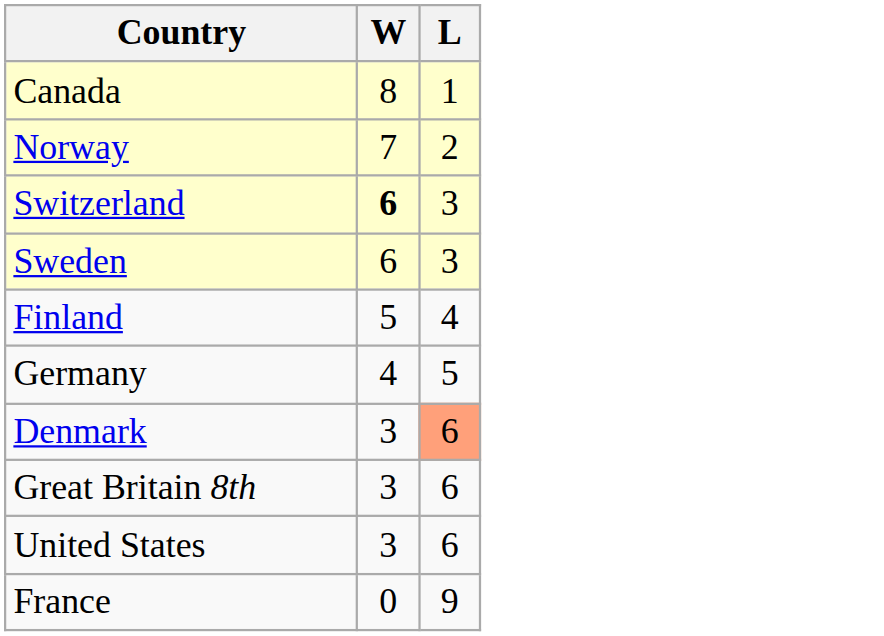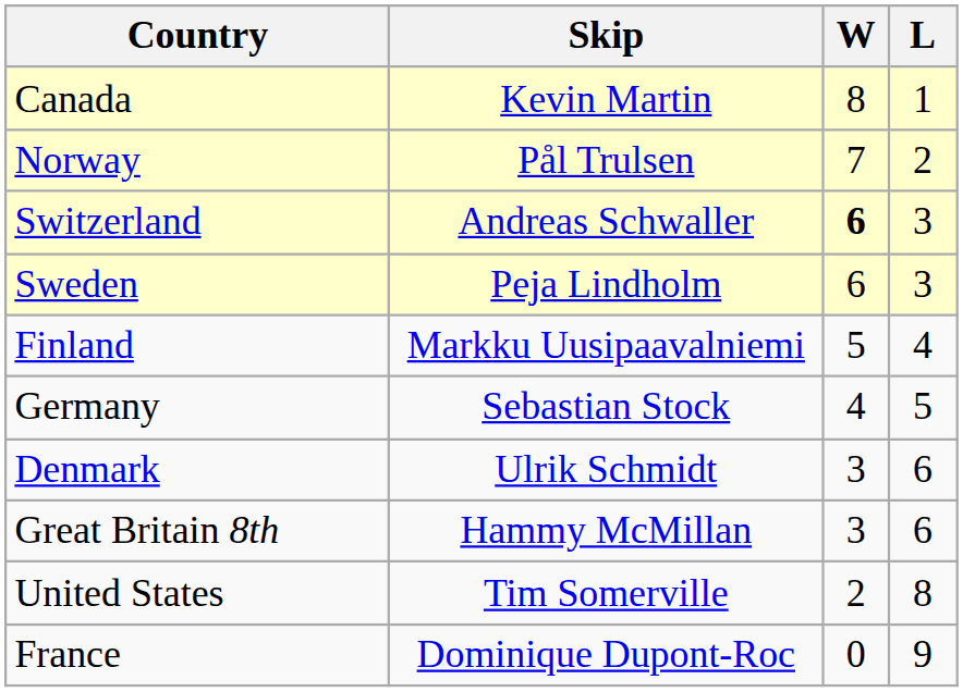 <table class="wikitable">
 <tr>
 <th bgcolor="#efefef" width="150">Country</th>
+<th bgcolor="#efefef" width="170">Skip</th>
 <th bgcolor="#efefef" width="20">W</th>
 <th bgcolor="#efefef" width="20">L</th>
 </tr>
 <tr align=center bgcolor="#ffffcc">
 <td align=left> Canada</td>
+<td><a href='#'>Kevin Martin</a></td>
 <td>8</td>
 <td>1</td>
 </tr>
 <tr align=center bgcolor="#ffffcc">
 <td align=left> <a href='#'>Norway</a></td>
+<td><a href='#'>Pål Trulsen</a></td>
 <td>7</td>
 <td>2</td>
 </tr>
 <tr align=center bgcolor="#ffffcc">
 <td align=left> <a href='#'>Switzerland</a></td>
+<td><a href='#'>Andreas Schwaller</a></td>
 <td><strong>6</strong></td>
 <td>3</td>
 </tr>
 <tr align=center bgcolor="#ffffcc">
 <td align=left> <a href='#'>Sweden</a></td>
+<td><a href='#'>Peja Lindholm</a></td>
 <td>6</td>
 <td>3</td>
 </tr>
 <tr align=center>
 <td align=left> <a href='#'>Finland</a></td>
+<td><a href='#'>Markku Uusipaavalniemi</a></td>
 <td>5</td>
 <td>4</td>
 </tr>
 <tr align=center>
 <td align=left> Germany</td>
+<td><a href='#'>Sebastian Stock</a></td>
 <td>4</td>
 <td>5</td>
 </tr>
 <tr align=center>
 <td align=left> <a href='#'>Denmark</a></td>
+<td><a href='#'>Ulrik Schmidt</a></td>
 <td>3</td>
-<td style="background: lightsalmon;">6</td>
+<td>6</td>
 </tr>
 <tr align=center>
 <td align=left> Great Britain <em>8th</em></td>
+<td><a href='#'>Hammy McMillan</a></td>
 <td>3</td>
 <td>6</td>
 </tr>
 <tr align=center>
 <td align=left> United States</td>
-<td>3</td>
-<td>6</td>
+<td><a href='#'>Tim Somerville</a></td>
+<td>2</td>
+<td>8</td>
 </tr>
 <tr align=center>
 <td align=left> France</td>
+<td><a href='#'>Dominique Dupont-Roc</a></td>
 <td>0</td>
 <td>9</td>
 </tr>
 </table>
